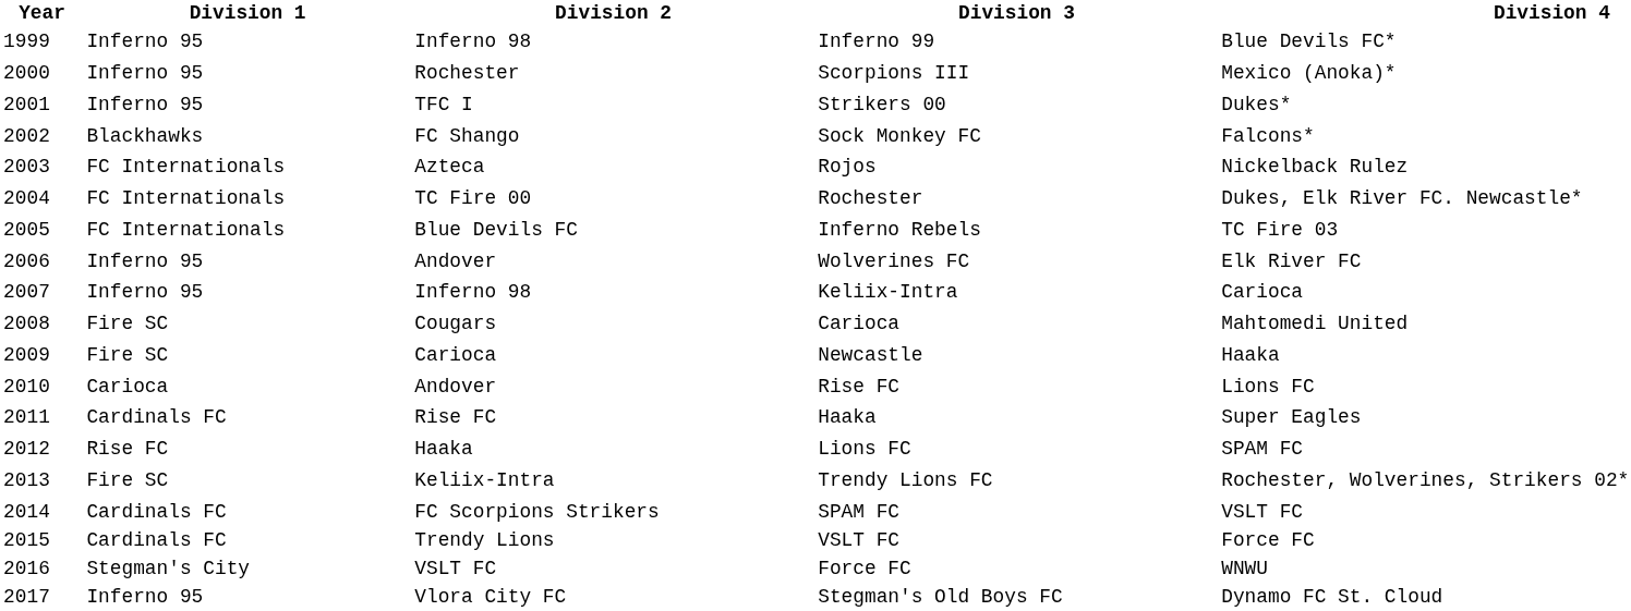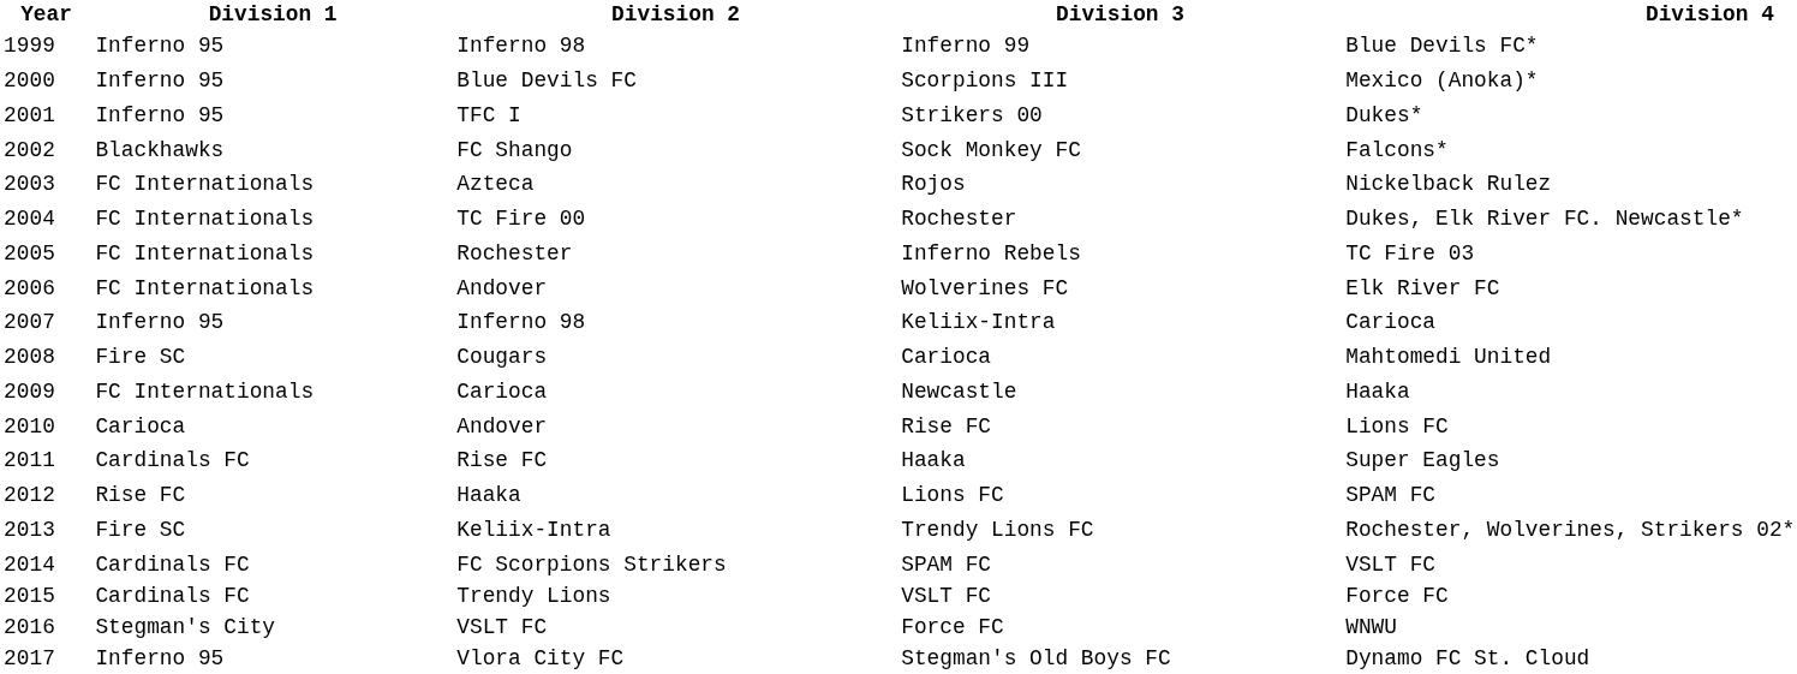 <table style="width:100%; margin:0">
 <tr>
 <th>Year</th>
 <th>Division 1</th>
 <th>Division 2</th>
 <th>Division 3</th>
 <th>Division 4</th>
 </tr>
 <tr>
 <td>1999</td>
 <td>Inferno 95</td>
 <td>Inferno 98</td>
 <td>Inferno 99</td>
 <td>Blue Devils FC*</td>
 </tr>
 <tr>
 </tr>
 <tr>
 <td>2000</td>
 <td>Inferno 95</td>
-<td>Rochester</td>
+<td>Blue Devils FC</td>
 <td>Scorpions III</td>
 <td>Mexico (Anoka)*</td>
 </tr>
 <tr>
 </tr>
 <tr>
 <td>2001</td>
 <td>Inferno 95</td>
 <td>TFC I</td>
 <td>Strikers 00</td>
 <td>Dukes*</td>
 </tr>
 <tr>
 </tr>
 <tr>
 <td>2002</td>
 <td>Blackhawks</td>
 <td>FC Shango</td>
 <td>Sock Monkey FC</td>
 <td>Falcons*</td>
 </tr>
 <tr>
 </tr>
 <tr>
 <td>2003</td>
 <td>FC Internationals</td>
 <td>Azteca</td>
 <td>Rojos</td>
 <td>Nickelback Rulez</td>
 </tr>
 <tr>
 </tr>
 <tr>
 <td>2004</td>
 <td>FC Internationals</td>
 <td>TC Fire 00</td>
 <td>Rochester</td>
 <td>Dukes, Elk River FC. Newcastle*</td>
 </tr>
 <tr>
 </tr>
 <tr>
 <td>2005</td>
 <td>FC Internationals</td>
-<td>Blue Devils FC</td>
+<td>Rochester</td>
 <td>Inferno Rebels</td>
 <td>TC Fire 03</td>
 </tr>
 <tr>
 </tr>
 <tr>
 <td>2006</td>
-<td>Inferno 95</td>
+<td>FC Internationals</td>
 <td>Andover</td>
 <td>Wolverines FC</td>
 <td>Elk River FC</td>
 </tr>
 <tr>
 </tr>
 <tr>
 <td>2007</td>
 <td>Inferno 95</td>
 <td>Inferno 98</td>
 <td>Keliix-Intra</td>
 <td>Carioca</td>
 </tr>
 <tr>
 </tr>
 <tr>
 <td>2008</td>
 <td>Fire SC</td>
 <td>Cougars</td>
 <td>Carioca</td>
 <td>Mahtomedi United</td>
 </tr>
 <tr>
 </tr>
 <tr>
 <td>2009</td>
-<td>Fire SC</td>
+<td>FC Internationals</td>
 <td>Carioca</td>
 <td>Newcastle</td>
 <td>Haaka</td>
 </tr>
 <tr>
 </tr>
 <tr>
 <td>2010</td>
 <td>Carioca</td>
 <td>Andover</td>
 <td>Rise FC</td>
 <td>Lions FC</td>
 </tr>
 <tr>
 </tr>
 <tr>
 <td>2011</td>
 <td>Cardinals FC</td>
 <td>Rise FC</td>
 <td>Haaka</td>
 <td>Super Eagles</td>
 </tr>
 <tr>
 </tr>
 <tr>
 <td>2012</td>
 <td>Rise FC</td>
 <td>Haaka</td>
 <td>Lions FC</td>
 <td>SPAM FC</td>
 </tr>
 <tr>
 </tr>
 <tr>
 <td>2013</td>
 <td>Fire SC</td>
 <td>Keliix-Intra</td>
 <td>Trendy Lions FC</td>
 <td>Rochester, Wolverines, Strikers 02*</td>
 </tr>
 <tr>
 </tr>
 <tr>
 <td>2014</td>
 <td>Cardinals FC</td>
 <td>FC Scorpions Strikers</td>
 <td>SPAM FC</td>
 <td>VSLT FC</td>
 </tr>
 <tr>
 <td>2015</td>
 <td>Cardinals FC</td>
 <td>Trendy Lions</td>
 <td>VSLT FC</td>
 <td>Force FC</td>
 </tr>
 <tr>
 <td>2016</td>
 <td>Stegman's City</td>
 <td>VSLT FC</td>
 <td>Force FC</td>
 <td>WNWU</td>
 </tr>
 <tr>
 <td>2017</td>
 <td>Inferno 95</td>
 <td>Vlora City FC</td>
 <td>Stegman's Old Boys FC</td>
 <td>Dynamo FC St. Cloud</td>
 </tr>
 <tr>
 </tr>
 </table>
